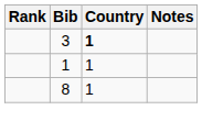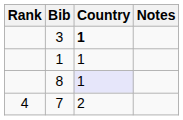 <table class="wikitable" style="text-align:center;">
 <tr>
 <th>Rank</th>
 <th>Bib</th>
 <th>Country</th>
 <th>Notes</th>
 </tr>
 <tr>
 <td></td>
 <td>3</td>
 <td align=left><strong> 1</strong></td>
 <td></td>
 </tr>
 <tr>
 <td></td>
 <td>1</td>
 <td align=left> 1</td>
 <td></td>
 </tr>
 <tr>
 <td></td>
 <td>8</td>
-<td align=left> 1</td>
+<td align=left style="background: lavender;"> 1</td>
+<td></td>
+</tr>
+<tr>
+<td>4</td>
+<td>7</td>
+<td align=left> 2</td>
 <td></td>
 </tr>
 </table>
